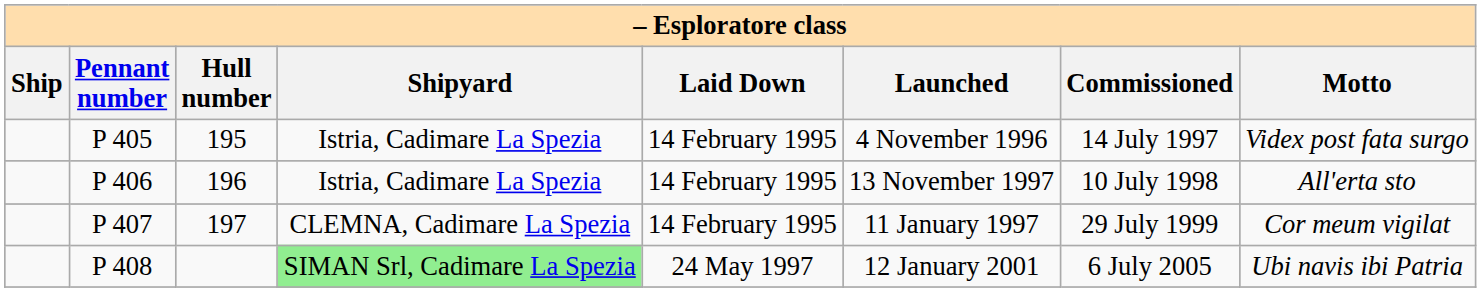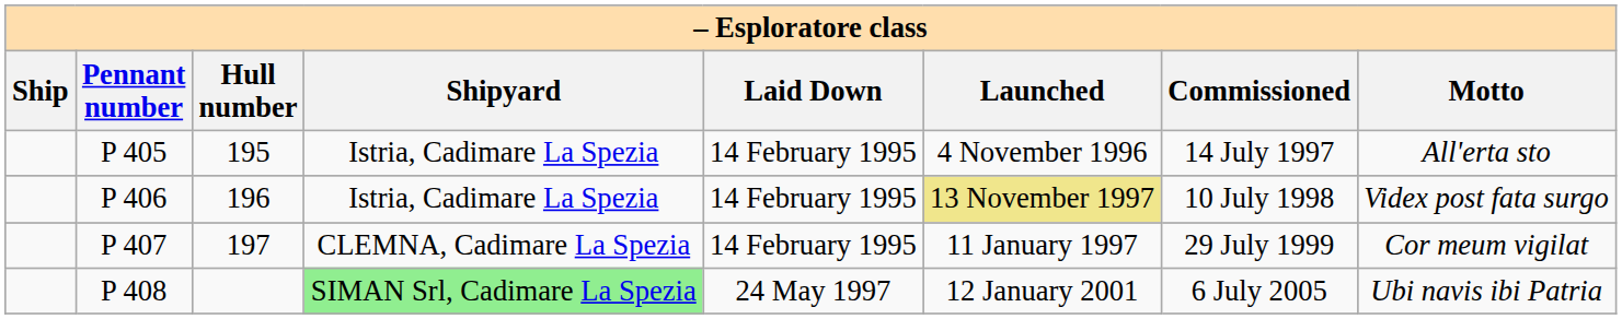 <table border="1" class="sortable wikitable">
 <tr>
 <th colspan="11" style="background:#ffdead;"> – Esploratore class</th>
 </tr>
 <tr>
 <th>Ship</th>
 <th><a href='#'>Pennant<br>number</a></th>
 <th>Hull<br>number</th>
 <th>Shipyard</th>
 <th>Laid Down</th>
 <th>Launched</th>
 <th>Commissioned</th>
 <th>Motto</th>
 </tr>
 <tr style="text-align:center;">
 <td></td>
 <td>P 405</td>
 <td>195 </td>
 <td>Istria, Cadimare <a href='#'>La Spezia</a></td>
 <td>14 February 1995</td>
 <td>4 November 1996</td>
 <td>14 July 1997</td>
-<td><em>Videx post fata surgo</em></td>
+<td><em>All'erta sto</em></td>
 </tr>
 <tr style="text-align:center;">
 <td></td>
 <td>P 406</td>
 <td>196 </td>
 <td>Istria, Cadimare <a href='#'>La Spezia</a></td>
 <td>14 February 1995</td>
-<td>13 November 1997</td>
+<td style="background: khaki;">13 November 1997</td>
 <td>10 July 1998</td>
-<td><em>All'erta sto</em></td>
+<td><em>Videx post fata surgo</em></td>
 </tr>
 <tr style="text-align:center;">
 <td></td>
 <td>P 407</td>
 <td>197 </td>
 <td>CLEMNA, Cadimare <a href='#'>La Spezia</a></td>
 <td>14 February 1995</td>
 <td>11 January 1997</td>
 <td>29 July 1999</td>
 <td><em>Cor meum vigilat</em></td>
 </tr>
 <tr style="text-align:center;">
 <td></td>
 <td>P 408</td>
 <td></td>
 <td style="background: lightgreen;">SIMAN Srl, Cadimare <a href='#'>La Spezia</a></td>
 <td>24 May 1997</td>
 <td>12 January 2001</td>
 <td>6 July 2005</td>
 <td><em>Ubi navis ibi Patria</em></td>
 </tr>
 </table>
